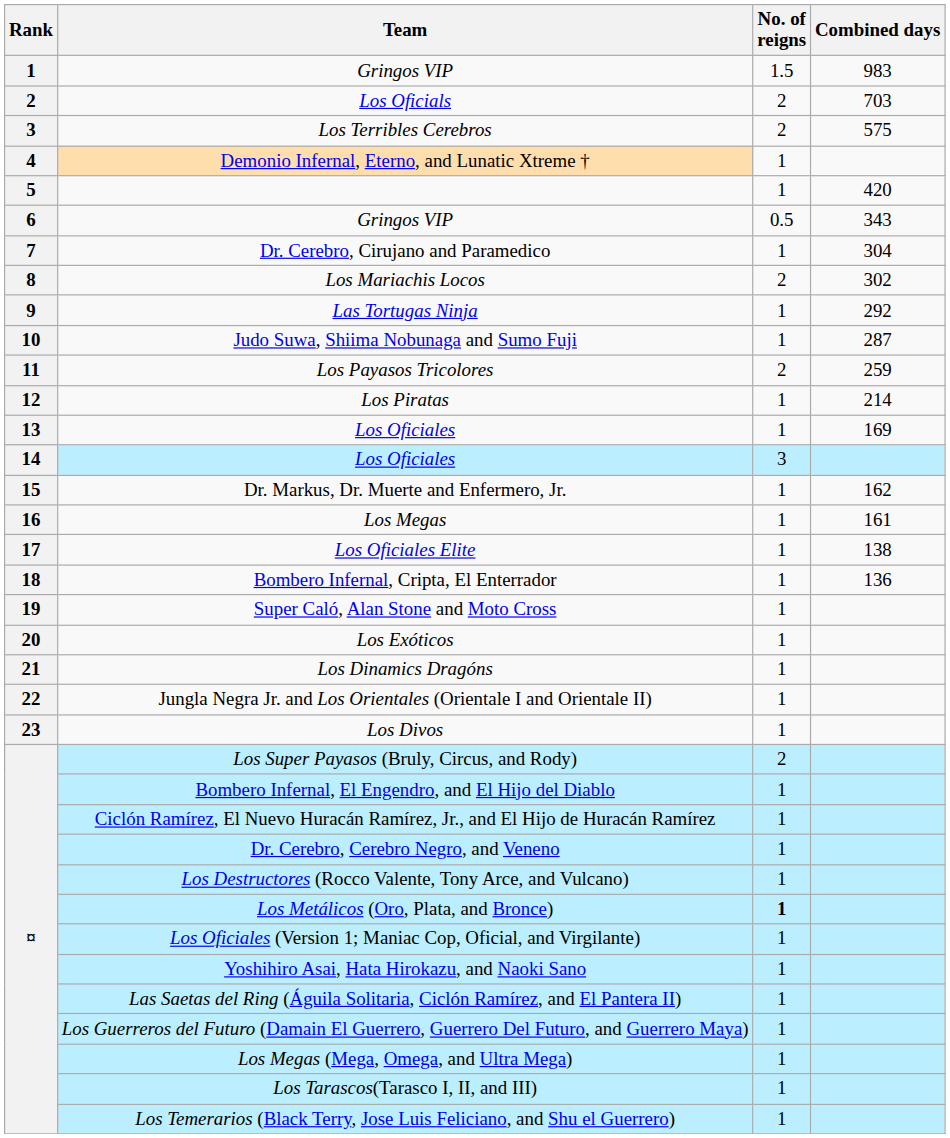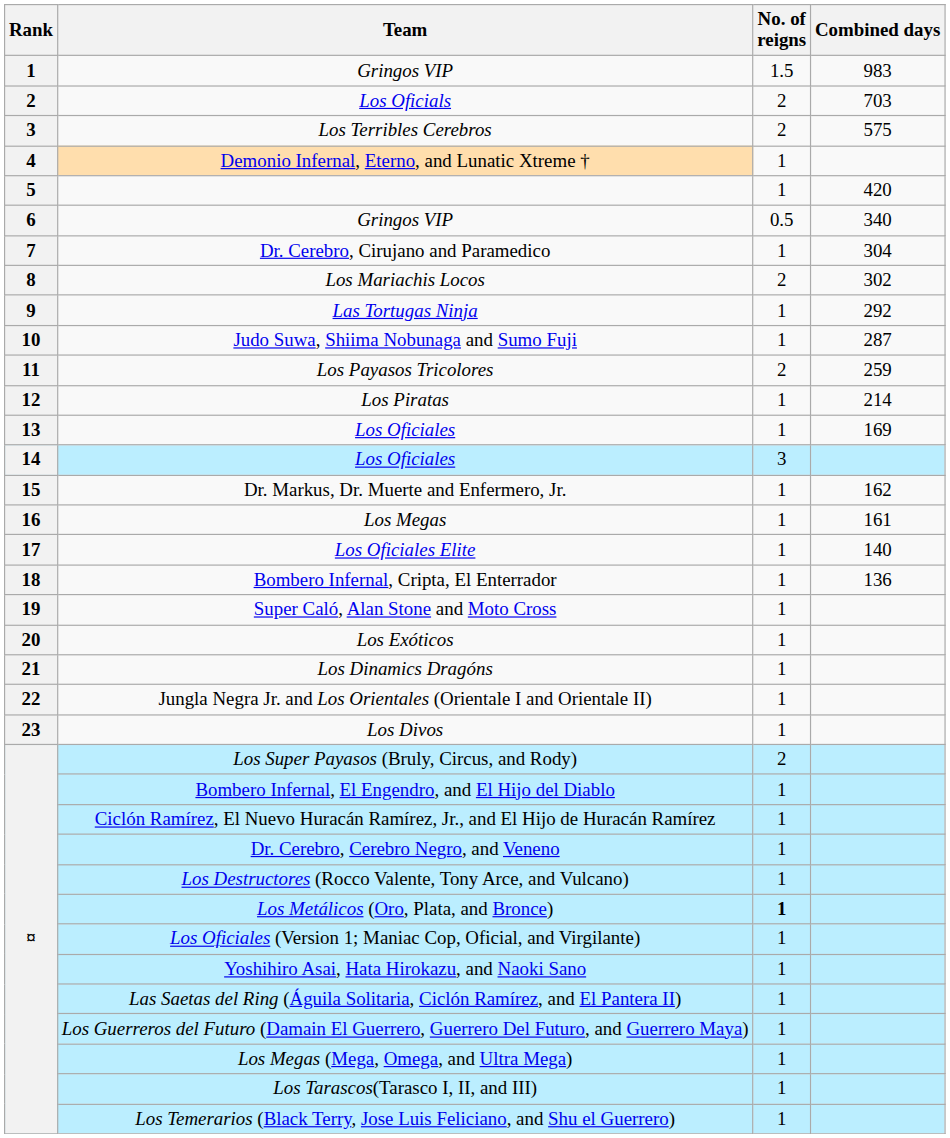 <table class="wikitable sortable" style="text-align:center">
 <tr>
 <th>Rank</th>
 <th>Team</th>
 <th>No. of<br>reigns</th>
 <th>Combined days</th>
 </tr>
 <tr>
 <th>1</th>
 <td><em>Gringos VIP</em><br></td>
 <td>1.5</td>
 <td>983</td>
 </tr>
 <tr>
 <th>2</th>
 <td><em><a href='#'>Los Oficials</a></em><br></td>
 <td>2</td>
 <td>703</td>
 </tr>
 <tr>
 <th>3</th>
 <td><em>Los Terribles Cerebros</em><br></td>
 <td>2</td>
 <td>575</td>
 </tr>
 <tr>
 <th>4</th>
 <td style="background: #ffdead;"><a href='#'>Demonio Infernal</a>, <a href='#'>Eterno</a>, and Lunatic Xtreme †</td>
 <td>1</td>
 <td></td>
 </tr>
 <tr>
 <th>5</th>
 <td><em></em><br></td>
 <td>1</td>
 <td>420</td>
 </tr>
 <tr>
 <th>6</th>
 <td><em>Gringos VIP</em><br></td>
 <td>0.5</td>
-<td>343</td>
+<td>340</td>
 </tr>
 <tr>
 <th>7</th>
 <td><a href='#'>Dr. Cerebro</a>, Cirujano and Paramedico</td>
 <td>1</td>
 <td>304</td>
 </tr>
 <tr>
 <th>8</th>
 <td><em>Los Mariachis Locos</em><br></td>
 <td>2</td>
 <td>302</td>
 </tr>
 <tr>
 <th>9</th>
 <td><em><a href='#'>Las Tortugas Ninja</a></em><br></td>
 <td>1</td>
 <td>292</td>
 </tr>
 <tr>
 <th>10</th>
 <td><a href='#'>Judo Suwa</a>, <a href='#'>Shiima Nobunaga</a> and <a href='#'>Sumo Fuji</a></td>
 <td>1</td>
 <td>287</td>
 </tr>
 <tr>
 <th>11</th>
 <td><em>Los Payasos Tricolores</em><br></td>
 <td>2</td>
 <td>259</td>
 </tr>
 <tr>
 <th>12</th>
 <td><em>Los Piratas</em><br></td>
 <td>1</td>
 <td>214</td>
 </tr>
 <tr>
 <th>13</th>
 <td><em><a href='#'>Los Oficiales</a></em><br></td>
 <td>1</td>
 <td>169</td>
 </tr>
 <tr style="background-color:#bbeeff">
 <th>14</th>
 <td><em><a href='#'>Los Oficiales</a></em><br></td>
 <td>3</td>
 <td></td>
 </tr>
 <tr>
 <th>15</th>
 <td>Dr. Markus, Dr. Muerte and Enfermero, Jr.</td>
 <td>1</td>
 <td>162</td>
 </tr>
 <tr>
 <th>16</th>
 <td><em>Los Megas</em><br></td>
 <td>1</td>
 <td>161</td>
 </tr>
 <tr>
 <th>17</th>
 <td><em><a href='#'>Los Oficiales Elite</a></em><br></td>
 <td>1</td>
-<td>138</td>
+<td>140</td>
 </tr>
 <tr>
 <th>18</th>
 <td><a href='#'>Bombero Infernal</a>, Cripta, El Enterrador</td>
 <td>1</td>
 <td>136</td>
 </tr>
 <tr>
 <th>19</th>
 <td><a href='#'>Super Caló</a>, <a href='#'>Alan Stone</a> and <a href='#'>Moto Cross</a></td>
 <td>1</td>
 <td></td>
 </tr>
 <tr>
 <th>20</th>
 <td><em>Los Exóticos</em><br></td>
 <td>1</td>
 <td></td>
 </tr>
 <tr>
 <th>21</th>
 <td><em>Los Dinamics Dragóns</em><br></td>
 <td>1</td>
 <td></td>
 </tr>
 <tr>
 <th>22</th>
 <td>Jungla Negra Jr. and <em>Los Orientales</em> (Orientale I and Orientale II)</td>
 <td>1</td>
 <td></td>
 </tr>
 <tr>
 <th>23</th>
 <td><em>Los Divos</em><br></td>
 <td>1</td>
 <td></td>
 </tr>
 <tr style="background-color:#bbeeff">
 <th rowspan=13>¤</th>
 <td><em>Los Super Payasos</em> (Bruly, Circus, and Rody)</td>
 <td>2</td>
 <td></td>
 </tr>
 <tr style="background-color:#bbeeff">
 <td><a href='#'>Bombero Infernal</a>, <a href='#'>El Engendro</a>, and <a href='#'>El Hijo del Diablo</a></td>
 <td>1</td>
 <td></td>
 </tr>
 <tr style="background-color:#bbeeff">
 <td><a href='#'>Ciclón Ramírez</a>, El Nuevo Huracán Ramírez, Jr., and El Hijo de Huracán Ramírez</td>
 <td>1</td>
 <td></td>
 </tr>
 <tr style="background-color:#bbeeff">
 <td><a href='#'>Dr. Cerebro</a>, <a href='#'>Cerebro Negro</a>, and <a href='#'>Veneno</a></td>
 <td>1</td>
 <td></td>
 </tr>
 <tr style="background-color:#bbeeff">
 <td><em><a href='#'>Los Destructores</a></em> (Rocco Valente, Tony Arce, and Vulcano)</td>
 <td>1</td>
 <td></td>
 </tr>
 <tr style="background-color:#bbeeff">
 <td><em><a href='#'>Los Metálicos</a></em> (<a href='#'>Oro</a>, Plata, and <a href='#'>Bronce</a>)</td>
 <td><strong>1</strong></td>
 <td></td>
 </tr>
 <tr style="background-color:#bbeeff">
 <td><em><a href='#'>Los Oficiales</a></em> (Version 1; Maniac Cop, Oficial, and Virgilante)</td>
 <td>1</td>
 <td></td>
 </tr>
 <tr style="background-color:#bbeeff">
 <td><a href='#'>Yoshihiro Asai</a>, <a href='#'>Hata Hirokazu</a>, and <a href='#'>Naoki Sano</a></td>
 <td>1</td>
 <td></td>
 </tr>
 <tr style="background-color:#bbeeff">
 <td><em>Las Saetas del Ring</em> (<a href='#'>Águila Solitaria</a>, <a href='#'>Ciclón Ramírez</a>, and <a href='#'>El Pantera II</a>)</td>
 <td>1</td>
 <td></td>
 </tr>
 <tr style="background-color:#bbeeff">
 <td><em>Los Guerreros del Futuro</em> (<a href='#'>Damain El Guerrero</a>, <a href='#'>Guerrero Del Futuro</a>, and <a href='#'>Guerrero Maya</a>)</td>
 <td>1</td>
 <td></td>
 </tr>
 <tr style="background-color:#bbeeff">
 <td><em>Los Megas</em> (<a href='#'>Mega</a>, <a href='#'>Omega</a>, and <a href='#'>Ultra Mega</a>)</td>
 <td>1</td>
 <td></td>
 </tr>
 <tr style="background-color:#bbeeff">
 <td><em>Los Tarascos</em>(Tarasco I, II, and III)</td>
 <td>1</td>
 <td></td>
 </tr>
 <tr style="background-color:#bbeeff">
 <td><em>Los Temerarios</em> (<a href='#'>Black Terry</a>, <a href='#'>Jose Luis Feliciano</a>, and <a href='#'>Shu el Guerrero</a>)</td>
 <td>1</td>
 <td></td>
 </tr>
 </table>
